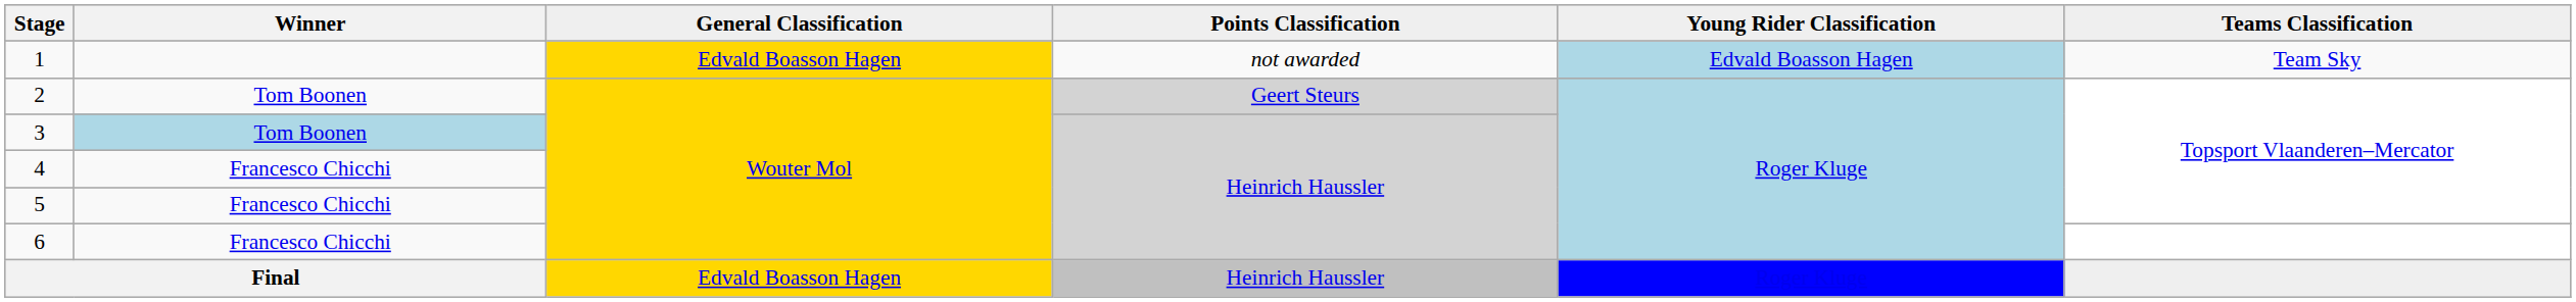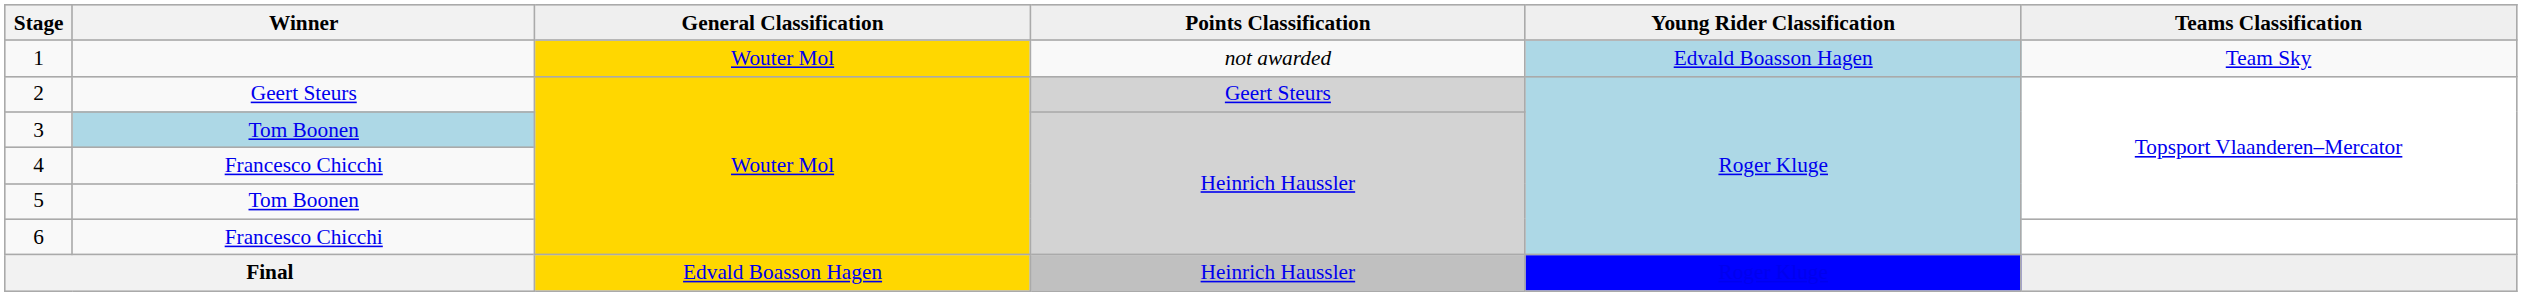 <table class="wikitable" style="text-align: center; font-size:smaller;">
 <tr style="background-color: #efefef;">
 <th width="1%">Stage</th>
 <th width="14%">Winner</th>
 <th style="background:#EFEFEF;" width="15%">General Classification<br></th>
 <th style="background:#EFEFEF;" width="15%">Points Classification<br></th>
 <th style="background:#EFEFEF"  width="15%">Young Rider Classification<br></th>
 <th style="background:#EFEFEF;" width="15%">Teams Classification</th>
 </tr>
 <tr>
 <td>1</td>
 <td></td>
-<td style="background:gold;"><a href='#'>Edvald Boasson Hagen</a></td>
+<td style="background:gold;" rowspan="1"><a href='#'>Wouter Mol</a></td>
 <td><em>not awarded</em></td>
 <td style="background:lightblue;"><a href='#'>Edvald Boasson Hagen</a></td>
 <td><a href='#'>Team Sky</a></td>
 </tr>
 <tr>
 <td>2</td>
-<td><a href='#'>Tom Boonen</a></td>
+<td><a href='#'>Geert Steurs</a></td>
 <td style="background:gold;" rowspan="5"><a href='#'>Wouter Mol</a></td>
 <td style="background:lightgrey;" rowspan="1"><a href='#'>Geert Steurs</a></td>
 <td style="background:lightblue;" rowspan="5"><a href='#'>Roger Kluge</a></td>
 <td style="background:white;" rowspan="4"><a href='#'>Topsport Vlaanderen–Mercator</a></td>
 </tr>
 <tr>
 <td>3</td>
 <td style="background: lightblue;"><a href='#'>Tom Boonen</a></td>
 <td style="background:lightgrey;" rowspan="4"><a href='#'>Heinrich Haussler</a></td>
 </tr>
 <tr>
 <td>4</td>
 <td><a href='#'>Francesco Chicchi</a></td>
 </tr>
 <tr>
 <td>5</td>
-<td><a href='#'>Francesco Chicchi</a></td>
+<td><a href='#'>Tom Boonen</a></td>
 </tr>
 <tr>
 <td>6</td>
 <td><a href='#'>Francesco Chicchi</a></td>
 <td style="background:white;" rowspan="1"></td>
 </tr>
 <tr>
 <th colspan=2><strong>Final</strong></th>
 <td style="background:gold;"><a href='#'>Edvald Boasson Hagen</a></td>
 <td style="background:silver;" rowspan="1"><a href='#'>Heinrich Haussler</a></td>
 <td style="background:blue;" rowspan="1"><a href='#'><span>Roger Kluge</span></a></td>
 <td style="background:#EFEFEF;" rowspan="1"></td>
 </tr>
 </table>
